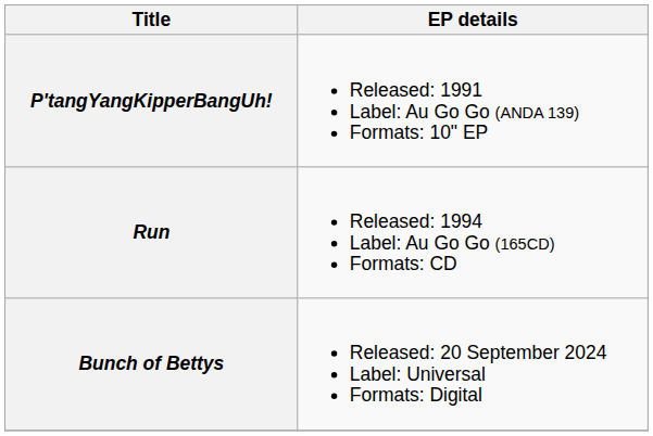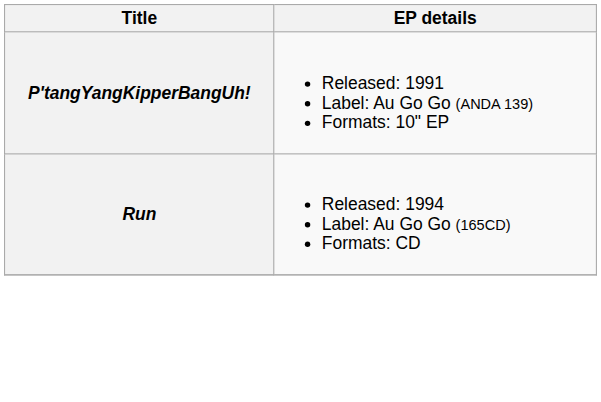 <table class="wikitable plainrowheaders">
 <tr>
 <th scope="col" style="width:15em;">Title</th>
 <th scope="col" style="width:18em;">EP details</th>
 </tr>
 <tr>
 <th scope="row"><em>P'tangYangKipperBangUh!</em></th>
 <td><br><ul><li>Released: 1991</li><li>Label: Au Go Go <small>(ANDA 139)</small></li><li>Formats: 10" EP</li></ul></td>
 </tr>
 <tr>
 <th scope="row"><em>Run</em></th>
 <td><br><ul><li>Released: 1994</li><li>Label: Au Go Go <small>(165CD)</small></li><li>Formats: CD</li></ul></td>
 </tr>
 <tr>
-<th scope="row"><em>Bunch of Bettys</em></th>
-<td><br><ul><li>Released: 20 September 2024</li><li>Label: Universal</li><li>Formats: Digital</li></ul></td>
-</tr>
-<tr>
 </tr>
 </table>
